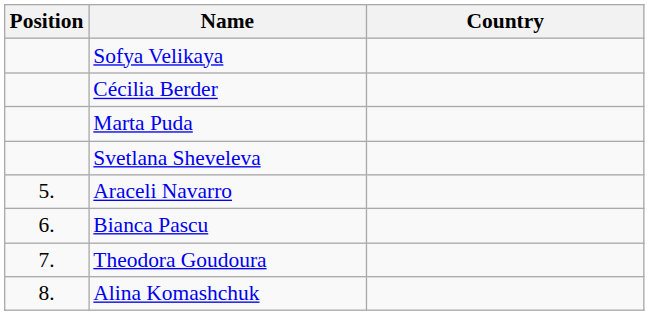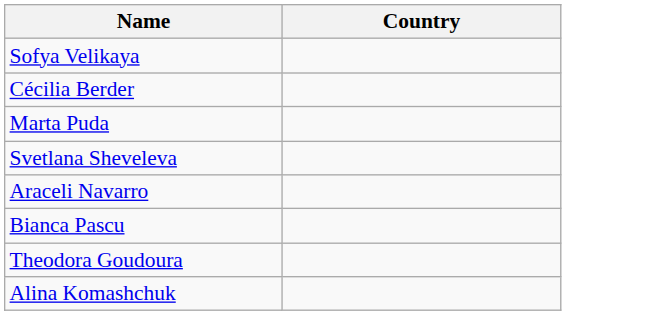 <table class="wikitable">
 <tr>
-<th width="20">Position</th>
 <th width="200">Name</th>
 <th width="200">Country</th>
 </tr>
 <tr>
-<td align="center"></td>
 <td><a href='#'>Sofya Velikaya</a></td>
 <td></td>
 </tr>
 <tr>
-<td align="center"></td>
 <td><a href='#'>Cécilia Berder</a></td>
 <td></td>
 </tr>
 <tr>
-<td align="center"></td>
 <td><a href='#'>Marta Puda</a></td>
 <td></td>
 </tr>
 <tr>
-<td align="center"></td>
 <td><a href='#'>Svetlana Sheveleva</a></td>
 <td></td>
 </tr>
 <tr>
-<td align="center">5.</td>
 <td><a href='#'>Araceli Navarro</a></td>
 <td></td>
 </tr>
 <tr>
-<td align="center">6.</td>
 <td><a href='#'>Bianca Pascu</a></td>
 <td></td>
 </tr>
 <tr>
-<td align="center">7.</td>
 <td><a href='#'>Theodora Goudoura</a></td>
 <td></td>
 </tr>
 <tr>
-<td align="center">8.</td>
 <td><a href='#'>Alina Komashchuk</a></td>
 <td></td>
 </tr>
 </table>
